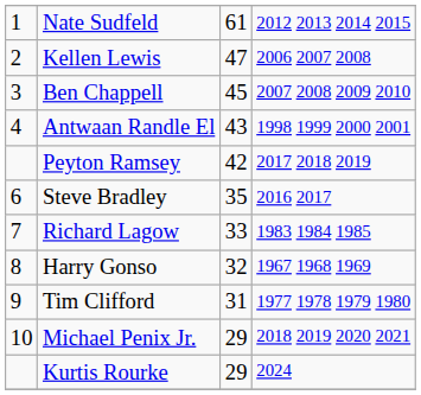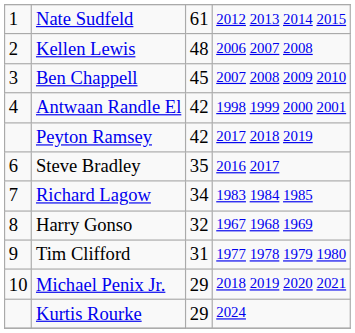 <table class="wikitable">
 <tr>
 </tr>
 <tr>
 <td>1</td>
 <td><a href='#'>Nate Sudfeld</a></td>
 <td>61</td>
 <td style="font-size:80%;"><a href='#'>2012</a> <a href='#'>2013</a> <a href='#'>2014</a> <a href='#'>2015</a></td>
 </tr>
 <tr>
 <td>2</td>
 <td><a href='#'>Kellen Lewis</a></td>
-<td>47</td>
+<td>48</td>
 <td style="font-size:80%;"><a href='#'>2006</a> <a href='#'>2007</a> <a href='#'>2008</a></td>
 </tr>
 <tr>
 <td>3</td>
 <td><a href='#'>Ben Chappell</a></td>
 <td>45</td>
 <td style="font-size:80%;"><a href='#'>2007</a> <a href='#'>2008</a> <a href='#'>2009</a> <a href='#'>2010</a></td>
 </tr>
 <tr>
 <td>4</td>
 <td><a href='#'>Antwaan Randle El</a></td>
-<td>43</td>
+<td>42</td>
 <td style="font-size:80%;"><a href='#'>1998</a> <a href='#'>1999</a> <a href='#'>2000</a> <a href='#'>2001</a></td>
 </tr>
 <tr>
 <td></td>
 <td><a href='#'>Peyton Ramsey</a></td>
 <td>42</td>
 <td style="font-size:80%;"><a href='#'>2017</a> <a href='#'>2018</a> <a href='#'>2019</a></td>
 </tr>
 <tr>
 <td>6</td>
 <td>Steve Bradley</td>
 <td>35</td>
 <td style="font-size:80%;"><a href='#'>2016</a> <a href='#'>2017</a></td>
 </tr>
 <tr>
 <td>7</td>
 <td><a href='#'>Richard Lagow</a></td>
-<td>33</td>
+<td>34</td>
 <td style="font-size:80%;"><a href='#'>1983</a> <a href='#'>1984</a> <a href='#'>1985</a></td>
 </tr>
 <tr>
 <td>8</td>
 <td>Harry Gonso</td>
 <td>32</td>
 <td style="font-size:80%;"><a href='#'>1967</a> <a href='#'>1968</a> <a href='#'>1969</a></td>
 </tr>
 <tr>
 <td>9</td>
 <td>Tim Clifford</td>
 <td>31</td>
 <td style="font-size:80%;"><a href='#'>1977</a> <a href='#'>1978</a> <a href='#'>1979</a> <a href='#'>1980</a></td>
 </tr>
 <tr>
 <td>10</td>
 <td><a href='#'>Michael Penix Jr.</a></td>
 <td>29</td>
 <td style="font-size:80%;"><a href='#'>2018</a> <a href='#'>2019</a> <a href='#'>2020</a> <a href='#'>2021</a></td>
 </tr>
 <tr>
 <td></td>
 <td><a href='#'>Kurtis Rourke</a></td>
 <td>29</td>
 <td style="font-size:80%;"><a href='#'>2024</a></td>
 </tr>
 <tr>
 </tr>
 </table>
